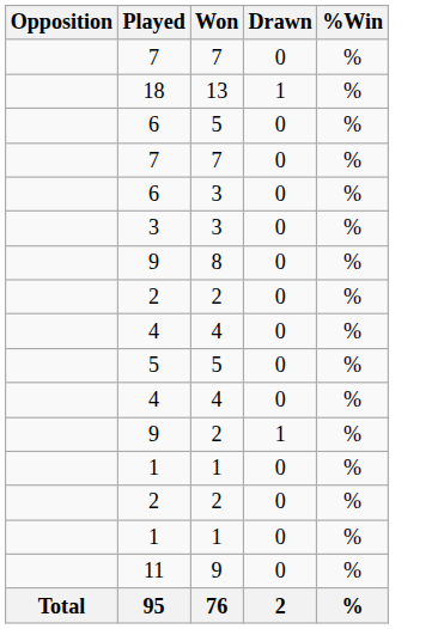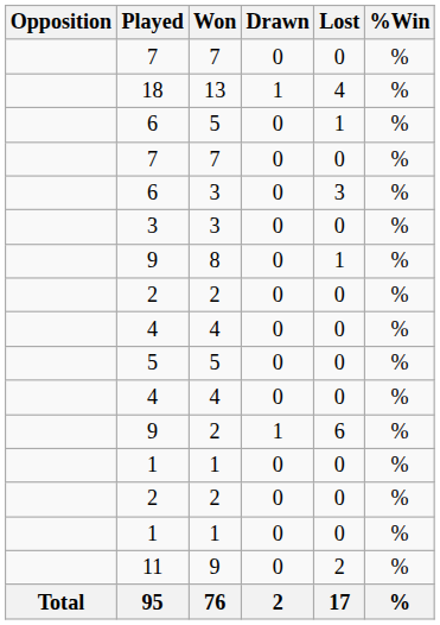 <table class="wikitable sortable" style="text-align:center">
 <tr>
 <th>Opposition</th>
 <th>Played</th>
 <th>Won</th>
 <th>Drawn</th>
+<th>Lost</th>
 <th>%Win</th>
 </tr>
 <tr>
 <td align="left"></td>
 <td>7</td>
 <td>7</td>
+<td>0</td>
 <td>0</td>
 <td>%</td>
 </tr>
 <tr>
 <td align="left"></td>
 <td>18</td>
 <td>13</td>
 <td>1</td>
+<td>4</td>
 <td>%</td>
 </tr>
 <tr>
 <td align="left"></td>
 <td>6</td>
 <td>5</td>
 <td>0</td>
+<td>1</td>
 <td>%</td>
 </tr>
 <tr>
 <td align="left"></td>
 <td>7</td>
 <td>7</td>
+<td>0</td>
 <td>0</td>
 <td>%</td>
 </tr>
 <tr>
 <td align="left"></td>
 <td>6</td>
 <td>3</td>
 <td>0</td>
+<td>3</td>
 <td>%</td>
 </tr>
 <tr>
 <td align="left"></td>
 <td>3</td>
 <td>3</td>
+<td>0</td>
 <td>0</td>
 <td>%</td>
 </tr>
 <tr>
 <td align="left"></td>
 <td>9</td>
 <td>8</td>
 <td>0</td>
+<td>1</td>
 <td>%</td>
 </tr>
 <tr>
 <td align="left"></td>
 <td>2</td>
 <td>2</td>
+<td>0</td>
 <td>0</td>
 <td>%</td>
 </tr>
 <tr>
 <td align="left"></td>
 <td>4</td>
 <td>4</td>
 <td>0</td>
+<td>0</td>
 <td>%</td>
 </tr>
 <tr>
 <td align="left"></td>
 <td>5</td>
 <td>5</td>
+<td>0</td>
 <td>0</td>
 <td>%</td>
 </tr>
 <tr>
 <td align="left"></td>
 <td>4</td>
 <td>4</td>
 <td>0</td>
+<td>0</td>
 <td>%</td>
 </tr>
 <tr>
 <td align="left"></td>
 <td>9</td>
 <td>2</td>
 <td>1</td>
+<td>6</td>
 <td>%</td>
 </tr>
 <tr>
 <td align="left"></td>
 <td>1</td>
 <td>1</td>
+<td>0</td>
 <td>0</td>
 <td>%</td>
 </tr>
 <tr>
 <td align="left"></td>
 <td>2</td>
 <td>2</td>
 <td>0</td>
+<td>0</td>
 <td>%</td>
 </tr>
 <tr>
 <td align="left"></td>
 <td>1</td>
 <td>1</td>
+<td>0</td>
 <td>0</td>
 <td>%</td>
 </tr>
 <tr>
 <td align="left"></td>
 <td>11</td>
 <td>9</td>
 <td>0</td>
+<td>2</td>
 <td>%</td>
 </tr>
 <tr>
 <th>Total</th>
 <th>95</th>
 <th>76</th>
 <th>2</th>
+<th>17</th>
 <th>%</th>
 </tr>
 </table>
